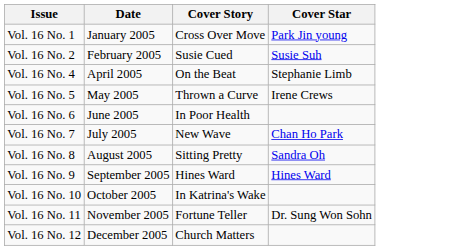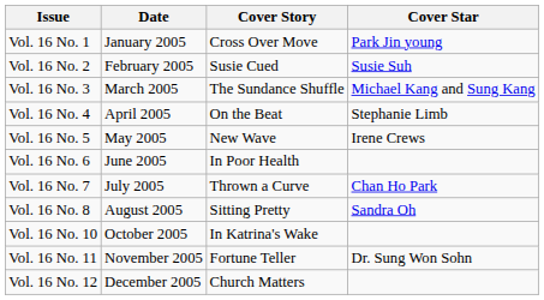 <table class="wikitable">
 <tr>
 <th>Issue</th>
 <th>Date</th>
 <th>Cover Story</th>
 <th>Cover Star</th>
 </tr>
 <tr>
 <td>Vol. 16 No. 1</td>
 <td>January 2005</td>
 <td>Cross Over Move</td>
 <td><a href='#'>Park Jin young</a></td>
 </tr>
 <tr>
 <td>Vol. 16 No. 2</td>
 <td>February 2005</td>
 <td>Susie Cued</td>
 <td><a href='#'>Susie Suh</a></td>
 </tr>
 <tr>
+<td>Vol. 16 No. 3</td>
+<td>March 2005</td>
+<td>The Sundance Shuffle</td>
+<td><a href='#'>Michael Kang</a> and <a href='#'>Sung Kang</a></td>
+</tr>
+<tr>
 <td>Vol. 16 No. 4</td>
 <td>April 2005</td>
 <td>On the Beat</td>
 <td>Stephanie Limb</td>
 </tr>
 <tr>
 <td>Vol. 16 No. 5</td>
 <td>May 2005</td>
-<td>Thrown a Curve</td>
+<td>New Wave</td>
 <td>Irene Crews</td>
 </tr>
 <tr>
 <td>Vol. 16 No. 6</td>
 <td>June 2005</td>
 <td>In Poor Health</td>
 <td></td>
 </tr>
 <tr>
 <td>Vol. 16 No. 7</td>
 <td>July 2005</td>
-<td>New Wave</td>
+<td>Thrown a Curve</td>
 <td><a href='#'>Chan Ho Park</a></td>
 </tr>
 <tr>
 <td>Vol. 16 No. 8</td>
 <td>August 2005</td>
 <td>Sitting Pretty</td>
 <td><a href='#'>Sandra Oh</a></td>
-</tr>
-<tr>
-<td>Vol. 16 No. 9</td>
-<td>September 2005</td>
-<td>Hines Ward</td>
-<td><a href='#'>Hines Ward</a></td>
 </tr>
 <tr>
 <td>Vol. 16 No. 10</td>
 <td>October 2005</td>
 <td>In Katrina's Wake</td>
 <td></td>
 </tr>
 <tr>
 <td>Vol. 16 No. 11</td>
 <td>November 2005</td>
 <td>Fortune Teller</td>
 <td>Dr. Sung Won Sohn</td>
 </tr>
 <tr>
 <td>Vol. 16 No. 12</td>
 <td>December 2005</td>
 <td>Church Matters</td>
 <td></td>
 </tr>
 </table>
